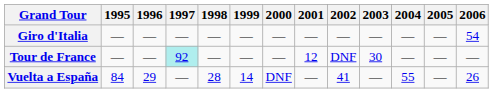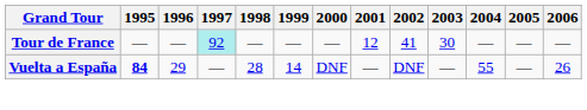 <table class="wikitable plainrowheaders">
 <tr>
 <th scope="col"><a href='#'>Grand Tour</a></th>
 <th scope="col">1995</th>
 <th scope="col">1996</th>
 <th scope="col">1997</th>
 <th scope="col">1998</th>
 <th scope="col">1999</th>
 <th scope="col">2000</th>
 <th scope="col">2001</th>
 <th scope="col">2002</th>
 <th scope="col">2003</th>
 <th scope="col">2004</th>
 <th scope="col">2005</th>
 <th scope="col">2006</th>
 </tr>
 <tr style="text-align:center;">
-<th scope="row"> <a href='#'>Giro d'Italia</a></th>
-<td>—</td>
-<td>—</td>
-<td>—</td>
-<td>—</td>
-<td>—</td>
-<td>—</td>
-<td>—</td>
-<td>—</td>
-<td>—</td>
-<td>—</td>
-<td>—</td>
-<td><a href='#'>54</a></td>
-</tr>
-<tr style="text-align:center;">
 <th scope="row"> <a href='#'>Tour de France</a></th>
 <td>—</td>
 <td>—</td>
 <td style="background: paleturquoise;"><a href='#'>92</a></td>
 <td>—</td>
 <td>—</td>
 <td>—</td>
 <td><a href='#'>12</a></td>
-<td><a href='#'>DNF</a></td>
+<td><a href='#'>41</a></td>
 <td><a href='#'>30</a></td>
 <td>—</td>
 <td>—</td>
 <td>—</td>
 </tr>
 <tr style="text-align:center;">
 <th scope="row"> <a href='#'>Vuelta a España</a></th>
-<td><a href='#'>84</a></td>
+<td><strong><a href='#'>84</a></strong></td>
 <td><a href='#'>29</a></td>
 <td>—</td>
 <td><a href='#'>28</a></td>
 <td><a href='#'>14</a></td>
 <td><a href='#'>DNF</a></td>
 <td>—</td>
-<td><a href='#'>41</a></td>
+<td><a href='#'>DNF</a></td>
 <td>—</td>
 <td><a href='#'>55</a></td>
 <td>—</td>
 <td><a href='#'>26</a></td>
 </tr>
 </table>
